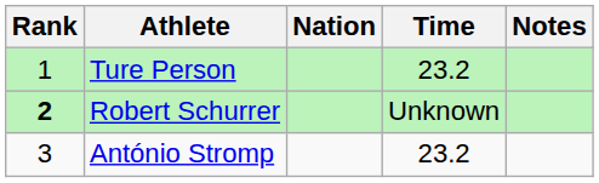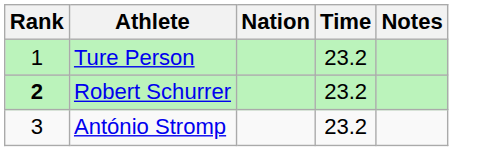 <table class="wikitable sortable" style="text-align:center">
 <tr>
 <th>Rank</th>
 <th>Athlete</th>
 <th>Nation</th>
 <th>Time</th>
 <th>Notes</th>
 </tr>
 <tr bgcolor=bbf3bb>
 <td>1</td>
 <td align=left><a href='#'>Ture Person</a></td>
 <td align=left></td>
 <td>23.2</td>
 <td></td>
 </tr>
 <tr bgcolor=bbf3bb>
 <td><strong>2</strong></td>
 <td align=left><a href='#'>Robert Schurrer</a></td>
 <td align=left></td>
-<td data-sort-value=30.0>Unknown</td>
+<td>23.2</td>
 <td></td>
 </tr>
 <tr>
 <td>3</td>
 <td align=left><a href='#'>António Stromp</a></td>
 <td align=left></td>
 <td>23.2</td>
 <td></td>
 </tr>
 </table>
